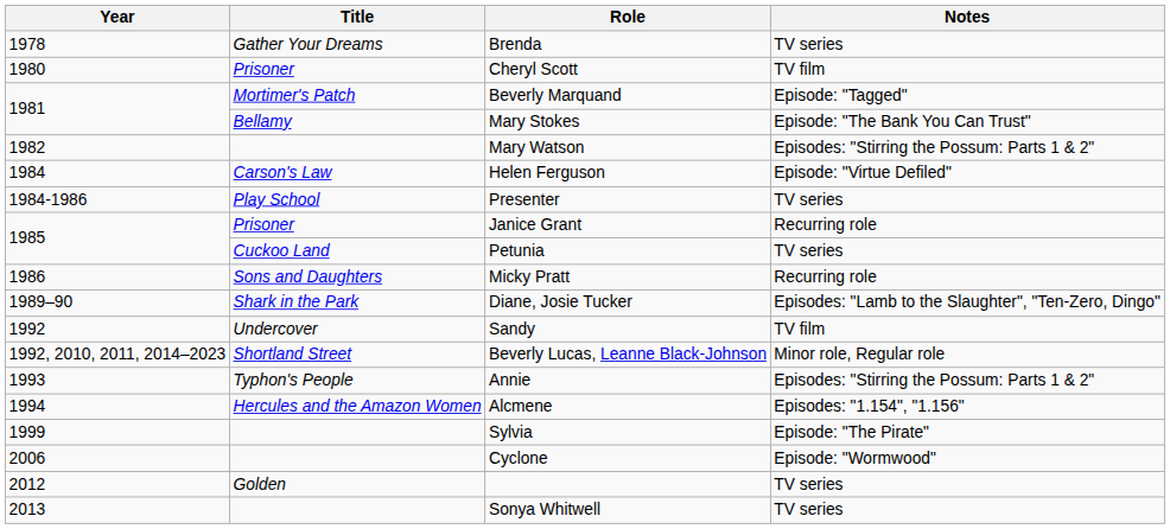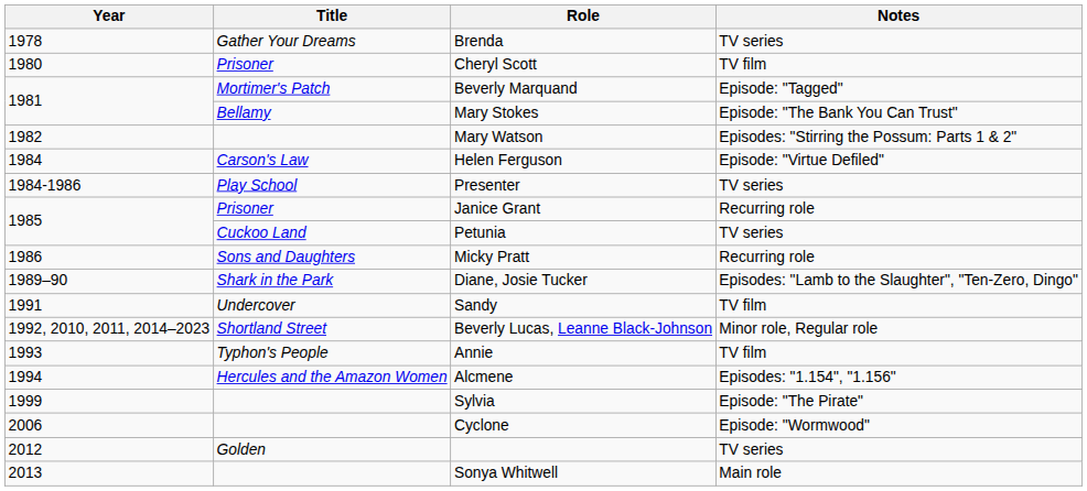 <table class="wikitable sortable">
 <tr>
 <th>Year</th>
 <th>Title</th>
 <th>Role</th>
 <th class="unsortable">Notes</th>
 </tr>
 <tr>
 <td>1978</td>
 <td><em>Gather Your Dreams</em></td>
 <td>Brenda</td>
 <td>TV series</td>
 </tr>
 <tr>
 <td>1980</td>
 <td><em><a href='#'>Prisoner</a></em></td>
 <td>Cheryl Scott</td>
 <td>TV film</td>
 </tr>
 <tr>
 <td rowspan="2">1981</td>
 <td><em><a href='#'>Mortimer's Patch</a></em></td>
 <td>Beverly Marquand</td>
 <td>Episode: "Tagged"</td>
 </tr>
 <tr>
 <td><em><a href='#'>Bellamy</a></em></td>
 <td>Mary Stokes</td>
 <td>Episode: "The Bank You Can Trust"</td>
 </tr>
 <tr>
 <td>1982</td>
 <td><em></em></td>
 <td>Mary Watson</td>
 <td>Episodes: "Stirring the Possum: Parts 1 & 2"</td>
 </tr>
 <tr>
 <td>1984</td>
 <td><em><a href='#'>Carson's Law</a></em></td>
 <td>Helen Ferguson</td>
 <td>Episode: "Virtue Defiled"</td>
 </tr>
 <tr>
 <td>1984-1986</td>
 <td><em><a href='#'>Play School</a></em></td>
 <td>Presenter</td>
 <td>TV series</td>
 </tr>
 <tr>
 <td rowspan="2">1985</td>
 <td><em><a href='#'>Prisoner</a></em></td>
 <td>Janice Grant</td>
 <td>Recurring role</td>
 </tr>
 <tr>
 <td><em><a href='#'>Cuckoo Land</a></em></td>
 <td>Petunia</td>
 <td>TV series</td>
 </tr>
 <tr>
 <td>1986</td>
 <td><em><a href='#'>Sons and Daughters</a></em></td>
 <td>Micky Pratt</td>
 <td>Recurring role</td>
 </tr>
 <tr>
 <td>1989–90</td>
 <td><em><a href='#'>Shark in the Park</a></em></td>
 <td>Diane, Josie Tucker</td>
 <td>Episodes: "Lamb to the Slaughter", "Ten-Zero, Dingo"</td>
 </tr>
 <tr>
-<td>1992</td>
+<td>1991</td>
 <td><em>Undercover</em></td>
 <td>Sandy</td>
 <td>TV film</td>
 </tr>
 <tr>
 <td>1992, 2010, 2011, 2014–2023</td>
 <td><em><a href='#'>Shortland Street</a></em></td>
 <td>Beverly Lucas, <a href='#'>Leanne Black-Johnson</a></td>
 <td>Minor role, Regular role</td>
 </tr>
 <tr>
 <td>1993</td>
 <td><em>Typhon's People</em></td>
 <td>Annie</td>
-<td>Episodes: "Stirring the Possum: Parts 1 & 2"</td>
+<td>TV film</td>
 </tr>
 <tr>
 <td>1994</td>
 <td><em><a href='#'>Hercules and the Amazon Women</a></em></td>
 <td>Alcmene</td>
 <td>Episodes: "1.154", "1.156"</td>
 </tr>
 <tr>
 <td>1999</td>
 <td><em></em></td>
 <td>Sylvia</td>
 <td>Episode: "The Pirate"</td>
 </tr>
 <tr>
 <td>2006</td>
 <td><em></em></td>
 <td>Cyclone</td>
 <td>Episode: "Wormwood"</td>
 </tr>
 <tr>
 <td>2012</td>
 <td><em>Golden</em></td>
 <td></td>
 <td>TV series</td>
 </tr>
 <tr>
 <td>2013</td>
 <td><em></em></td>
 <td>Sonya Whitwell</td>
-<td>TV series</td>
+<td>Main role</td>
 </tr>
 </table>
